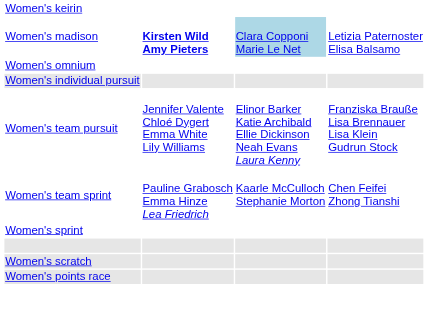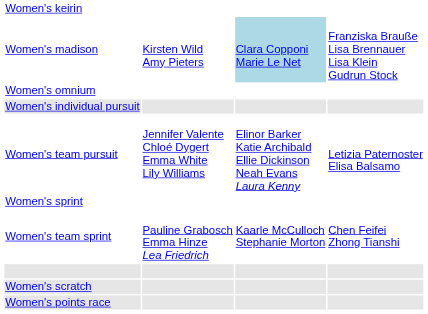 <table>
 <tr>
 <td><a href='#'>Women's keirin</a><br></td>
 <td></td>
 <td></td>
 <td></td>
 </tr>
 <tr>
 <td><a href='#'>Women's madison</a><br></td>
-<td><strong><br><a href='#'>Kirsten Wild</a><br><a href='#'>Amy Pieters</a></strong></td>
+<td><br><a href='#'>Kirsten Wild</a><br><a href='#'>Amy Pieters</a></td>
 <td style="background: lightblue;"><br><a href='#'>Clara Copponi</a><br><a href='#'>Marie Le Net</a></td>
-<td><br><a href='#'>Letizia Paternoster</a><br><a href='#'>Elisa Balsamo</a></td>
+<td valign=top><br><a href='#'>Franziska Brauße</a><br><a href='#'>Lisa Brennauer</a><br><a href='#'>Lisa Klein</a><br><a href='#'>Gudrun Stock</a></td>
 </tr>
 <tr>
 <td><a href='#'>Women's omnium</a><br></td>
 <td></td>
 <td></td>
 <td></td>
 </tr>
 <tr bgcolor="#e6e6e6">
 <td><a href='#'>Women's individual pursuit</a><br></td>
 <td></td>
 <td></td>
 <td></td>
 </tr>
 <tr>
 <td><a href='#'>Women's team pursuit</a><br></td>
 <td valign=top><br><a href='#'>Jennifer Valente</a><br><a href='#'>Chloé Dygert</a><br><a href='#'>Emma White</a><br><a href='#'>Lily Williams</a></td>
 <td><br><a href='#'>Elinor Barker</a><br><a href='#'>Katie Archibald</a><br><a href='#'>Ellie Dickinson</a><br><a href='#'>Neah Evans</a><br><em><a href='#'>Laura Kenny</a></em></td>
-<td valign=top><br><a href='#'>Franziska Brauße</a><br><a href='#'>Lisa Brennauer</a><br><a href='#'>Lisa Klein</a><br><a href='#'>Gudrun Stock</a></td>
+<td><br><a href='#'>Letizia Paternoster</a><br><a href='#'>Elisa Balsamo</a></td>
+</tr>
+<tr>
+<td><a href='#'>Women's sprint</a><br></td>
+<td></td>
+<td></td>
+<td></td>
 </tr>
 <tr>
 <td><a href='#'>Women's team sprint</a><br></td>
 <td><br><a href='#'>Pauline Grabosch</a><br><a href='#'>Emma Hinze</a><br><em><a href='#'>Lea Friedrich</a></em></td>
 <td valign=top><br><a href='#'>Kaarle McCulloch</a><br><a href='#'>Stephanie Morton</a></td>
 <td valign=top><br><a href='#'>Chen Feifei</a><br><a href='#'>Zhong Tianshi</a></td>
-</tr>
-<tr>
-<td><a href='#'>Women's sprint</a><br></td>
-<td></td>
-<td></td>
-<td></td>
 </tr>
 <tr bgcolor="#e6e6e6">
 <td><br></td>
 <td></td>
 <td></td>
 <td></td>
 </tr>
 <tr bgcolor="#e6e6e6">
 <td><a href='#'>Women's scratch</a><br></td>
 <td></td>
 <td></td>
 <td></td>
 </tr>
 <tr bgcolor="#e6e6e6">
 <td><a href='#'>Women's points race</a><br></td>
 <td></td>
 <td></td>
 <td></td>
 </tr>
 </table>
